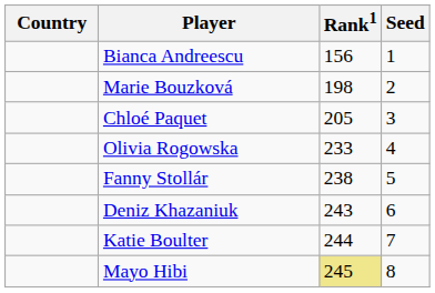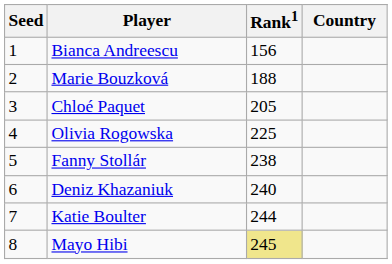 <table class="sortable wikitable">
 <tr>
-<th style="width:70px;">Country</th>
+<th>Seed</th>
 <th style="width:175px;">Player</th>
 <th>Rank<sup>1</sup></th>
-<th>Seed</th>
+<th style="width:70px;">Country</th>
 </tr>
 <tr>
-<td></td>
+<td>1</td>
 <td><a href='#'>Bianca Andreescu</a></td>
 <td>156</td>
-<td>1</td>
+<td></td>
 </tr>
 <tr>
+<td>2</td>
+<td><a href='#'>Marie Bouzková</a></td>
+<td>188</td>
 <td></td>
-<td><a href='#'>Marie Bouzková</a></td>
-<td>198</td>
-<td>2</td>
 </tr>
 <tr>
-<td></td>
+<td>3</td>
 <td><a href='#'>Chloé Paquet</a></td>
 <td>205</td>
-<td>3</td>
+<td></td>
 </tr>
 <tr>
+<td>4</td>
+<td><a href='#'>Olivia Rogowska</a></td>
+<td>225</td>
 <td></td>
-<td><a href='#'>Olivia Rogowska</a></td>
-<td>233</td>
-<td>4</td>
 </tr>
 <tr>
-<td></td>
+<td>5</td>
 <td><a href='#'>Fanny Stollár</a></td>
 <td>238</td>
-<td>5</td>
+<td></td>
 </tr>
 <tr>
+<td>6</td>
+<td><a href='#'>Deniz Khazaniuk</a></td>
+<td>240</td>
 <td></td>
-<td><a href='#'>Deniz Khazaniuk</a></td>
-<td>243</td>
-<td>6</td>
 </tr>
 <tr>
-<td></td>
+<td>7</td>
 <td><a href='#'>Katie Boulter</a></td>
 <td>244</td>
-<td>7</td>
+<td></td>
 </tr>
 <tr>
-<td></td>
+<td>8</td>
 <td><a href='#'>Mayo Hibi</a></td>
 <td style="background: khaki;">245</td>
-<td>8</td>
+<td></td>
 </tr>
 </table>
